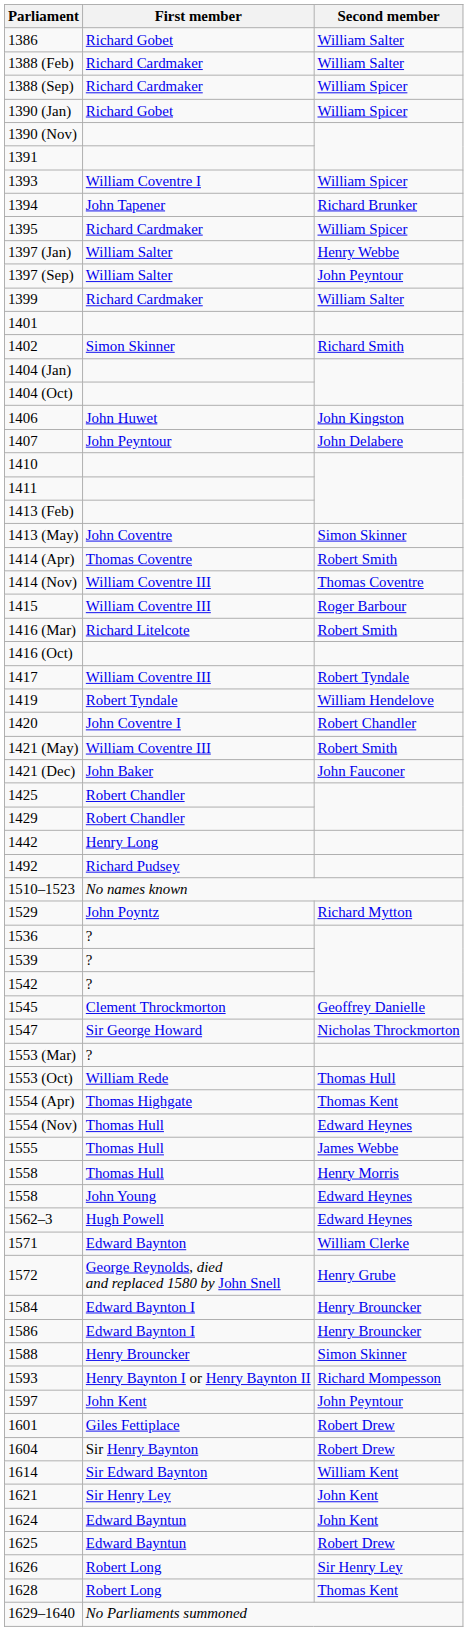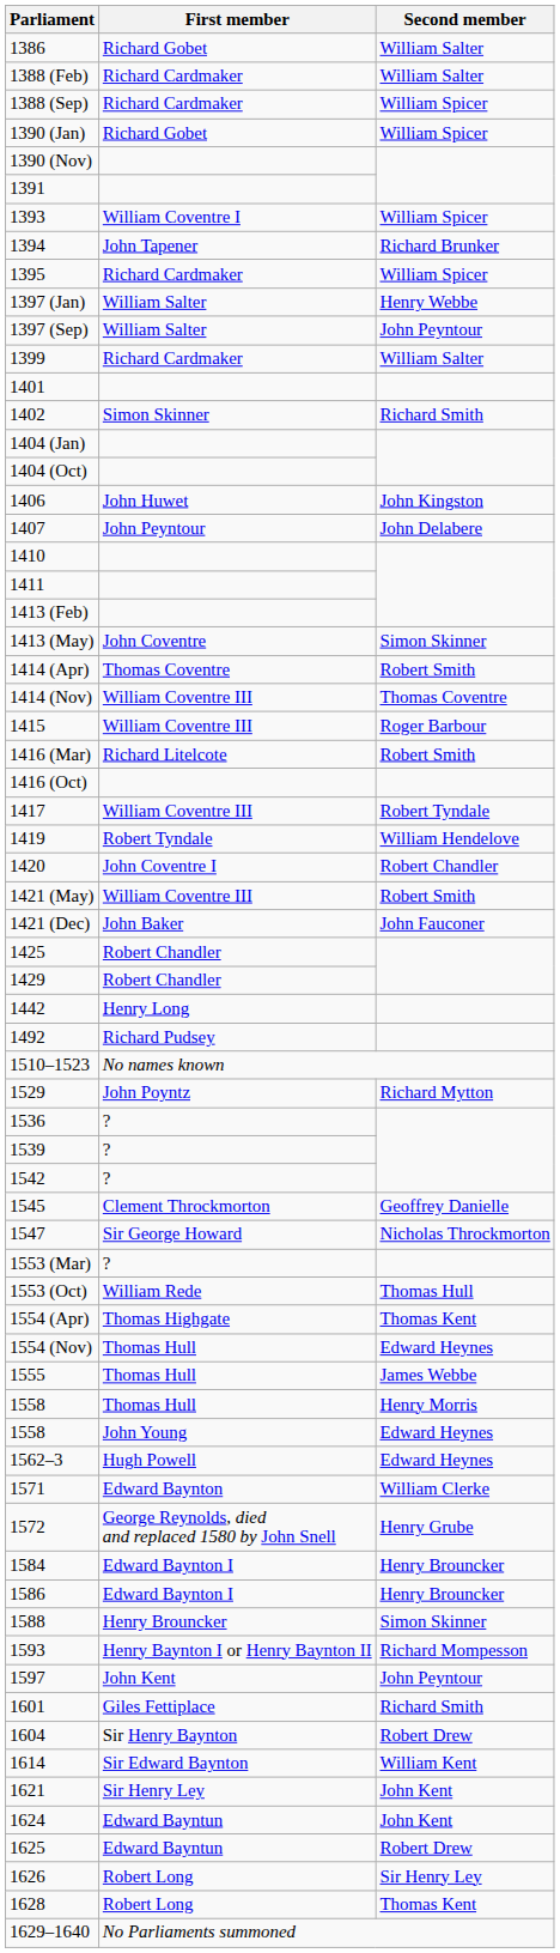 <table class="wikitable">
 <tr>
 <th>Parliament</th>
 <th>First member</th>
 <th>Second member</th>
 </tr>
 <tr>
 <td>1386</td>
 <td><a href='#'>Richard Gobet</a></td>
 <td><a href='#'>William Salter</a></td>
 </tr>
 <tr>
 <td>1388 (Feb)</td>
 <td><a href='#'>Richard Cardmaker</a></td>
 <td><a href='#'>William Salter</a></td>
 </tr>
 <tr>
 <td>1388 (Sep)</td>
 <td><a href='#'>Richard Cardmaker</a></td>
 <td><a href='#'>William Spicer</a></td>
 </tr>
 <tr>
 <td>1390 (Jan)</td>
 <td><a href='#'>Richard Gobet</a></td>
 <td><a href='#'>William Spicer</a></td>
 </tr>
 <tr>
 <td>1390 (Nov)</td>
 <td></td>
 </tr>
 <tr>
 <td>1391</td>
 <td></td>
 </tr>
 <tr>
 <td>1393</td>
 <td><a href='#'>William Coventre I</a></td>
 <td><a href='#'>William Spicer</a></td>
 </tr>
 <tr>
 <td>1394</td>
 <td><a href='#'>John Tapener</a></td>
 <td><a href='#'>Richard Brunker</a></td>
 </tr>
 <tr>
 <td>1395</td>
 <td><a href='#'>Richard Cardmaker</a></td>
 <td><a href='#'>William Spicer</a></td>
 </tr>
 <tr>
 <td>1397 (Jan)</td>
 <td><a href='#'>William Salter</a></td>
 <td><a href='#'>Henry Webbe</a></td>
 </tr>
 <tr>
 <td>1397 (Sep)</td>
 <td><a href='#'>William Salter</a></td>
 <td><a href='#'>John Peyntour</a></td>
 </tr>
 <tr>
 <td>1399</td>
 <td><a href='#'>Richard Cardmaker</a></td>
 <td><a href='#'>William Salter</a></td>
 </tr>
 <tr>
 <td>1401</td>
 <td></td>
 </tr>
 <tr>
 <td>1402</td>
 <td><a href='#'>Simon Skinner</a></td>
 <td><a href='#'>Richard Smith</a></td>
 </tr>
 <tr>
 <td>1404 (Jan)</td>
 <td></td>
 </tr>
 <tr>
 <td>1404 (Oct)</td>
 <td></td>
 </tr>
 <tr>
 <td>1406</td>
 <td><a href='#'>John Huwet</a></td>
 <td><a href='#'>John Kingston</a></td>
 </tr>
 <tr>
 <td>1407</td>
 <td><a href='#'>John Peyntour</a></td>
 <td><a href='#'>John Delabere</a></td>
 </tr>
 <tr>
 <td>1410</td>
 <td></td>
 </tr>
 <tr>
 <td>1411</td>
 <td></td>
 </tr>
 <tr>
 <td>1413 (Feb)</td>
 <td></td>
 </tr>
 <tr>
 <td>1413 (May)</td>
 <td><a href='#'>John Coventre</a></td>
 <td><a href='#'>Simon Skinner</a></td>
 </tr>
 <tr>
 <td>1414 (Apr)</td>
 <td><a href='#'>Thomas Coventre</a></td>
 <td><a href='#'>Robert Smith</a></td>
 </tr>
 <tr>
 <td>1414 (Nov)</td>
 <td><a href='#'>William Coventre III</a></td>
 <td><a href='#'>Thomas Coventre</a></td>
 </tr>
 <tr>
 <td>1415</td>
 <td><a href='#'>William Coventre III</a></td>
 <td><a href='#'>Roger Barbour</a></td>
 </tr>
 <tr>
 <td>1416 (Mar)</td>
 <td><a href='#'>Richard Litelcote</a></td>
 <td><a href='#'>Robert Smith</a></td>
 </tr>
 <tr>
 <td>1416 (Oct)</td>
 <td></td>
 </tr>
 <tr>
 <td>1417</td>
 <td><a href='#'>William Coventre III</a></td>
 <td><a href='#'>Robert Tyndale</a></td>
 </tr>
 <tr>
 <td>1419</td>
 <td><a href='#'>Robert Tyndale</a></td>
 <td><a href='#'>William Hendelove</a></td>
 </tr>
 <tr>
 <td>1420</td>
 <td><a href='#'>John Coventre I</a></td>
 <td><a href='#'>Robert Chandler</a></td>
 </tr>
 <tr>
 <td>1421 (May)</td>
 <td><a href='#'>William Coventre III</a></td>
 <td><a href='#'>Robert Smith</a></td>
 </tr>
 <tr>
 <td>1421 (Dec)</td>
 <td><a href='#'>John Baker</a></td>
 <td><a href='#'>John Fauconer</a></td>
 </tr>
 <tr>
 <td>1425</td>
 <td><a href='#'>Robert Chandler</a></td>
 </tr>
 <tr>
 <td>1429</td>
 <td><a href='#'>Robert Chandler</a></td>
 </tr>
 <tr>
 <td>1442</td>
 <td><a href='#'>Henry Long</a></td>
 <td></td>
 </tr>
 <tr>
 <td>1492</td>
 <td><a href='#'>Richard Pudsey</a></td>
 <td></td>
 </tr>
 <tr>
 <td>1510–1523</td>
 <td colspan = "2"><em>No names known</em></td>
 </tr>
 <tr>
 <td>1529</td>
 <td><a href='#'>John Poyntz</a></td>
 <td><a href='#'>Richard Mytton</a></td>
 </tr>
 <tr>
 <td>1536</td>
 <td>?</td>
 </tr>
 <tr>
 <td>1539</td>
 <td>?</td>
 </tr>
 <tr>
 <td>1542</td>
 <td>?</td>
 </tr>
 <tr>
 <td>1545</td>
 <td><a href='#'>Clement Throckmorton</a></td>
 <td><a href='#'>Geoffrey Danielle</a></td>
 </tr>
 <tr>
 <td>1547</td>
 <td><a href='#'>Sir George Howard</a></td>
 <td><a href='#'>Nicholas Throckmorton</a></td>
 </tr>
 <tr>
 <td>1553 (Mar)</td>
 <td>?</td>
 </tr>
 <tr>
 <td>1553 (Oct)</td>
 <td><a href='#'>William Rede</a></td>
 <td><a href='#'>Thomas Hull</a></td>
 </tr>
 <tr>
 <td>1554 (Apr)</td>
 <td><a href='#'>Thomas Highgate</a></td>
 <td><a href='#'>Thomas Kent</a></td>
 </tr>
 <tr>
 <td>1554 (Nov)</td>
 <td><a href='#'>Thomas Hull</a></td>
 <td><a href='#'>Edward Heynes</a></td>
 </tr>
 <tr>
 <td>1555</td>
 <td><a href='#'>Thomas Hull</a></td>
 <td><a href='#'>James Webbe</a></td>
 </tr>
 <tr>
 <td>1558</td>
 <td><a href='#'>Thomas Hull</a></td>
 <td><a href='#'>Henry Morris</a></td>
 </tr>
 <tr>
 <td>1558</td>
 <td><a href='#'>John Young</a></td>
 <td><a href='#'>Edward Heynes</a></td>
 </tr>
 <tr>
 <td>1562–3</td>
 <td><a href='#'>Hugh Powell</a></td>
 <td><a href='#'>Edward Heynes</a></td>
 </tr>
 <tr>
 <td>1571</td>
 <td><a href='#'>Edward Baynton</a></td>
 <td><a href='#'>William Clerke</a></td>
 </tr>
 <tr>
 <td>1572</td>
 <td><a href='#'>George Reynolds</a>, <em>died <br> and replaced 1580 by</em> <a href='#'>John Snell</a></td>
 <td><a href='#'>Henry Grube</a></td>
 </tr>
 <tr>
 <td>1584</td>
 <td><a href='#'>Edward Baynton I</a></td>
 <td><a href='#'>Henry Brouncker</a></td>
 </tr>
 <tr>
 <td>1586</td>
 <td><a href='#'>Edward Baynton I</a></td>
 <td><a href='#'>Henry Brouncker</a></td>
 </tr>
 <tr>
 <td>1588</td>
 <td><a href='#'>Henry Brouncker</a></td>
 <td><a href='#'>Simon Skinner</a></td>
 </tr>
 <tr>
 <td>1593</td>
 <td><a href='#'>Henry Baynton I</a> or <a href='#'>Henry Baynton II</a></td>
 <td><a href='#'>Richard Mompesson</a></td>
 </tr>
 <tr>
 <td>1597</td>
 <td><a href='#'>John Kent</a></td>
 <td><a href='#'>John Peyntour</a></td>
 </tr>
 <tr>
 <td>1601</td>
 <td><a href='#'>Giles Fettiplace</a></td>
-<td><a href='#'>Robert Drew</a></td>
+<td><a href='#'>Richard Smith</a></td>
 </tr>
 <tr>
 <td>1604</td>
 <td>Sir <a href='#'>Henry Baynton</a></td>
 <td><a href='#'>Robert Drew</a></td>
 </tr>
 <tr>
 <td>1614</td>
 <td><a href='#'>Sir Edward Baynton</a></td>
 <td><a href='#'>William Kent</a></td>
 </tr>
 <tr>
 <td>1621</td>
 <td><a href='#'>Sir Henry Ley</a></td>
 <td><a href='#'>John Kent</a></td>
 </tr>
 <tr>
 <td>1624</td>
 <td><a href='#'>Edward Bayntun</a></td>
 <td><a href='#'>John Kent</a></td>
 </tr>
 <tr>
 <td>1625</td>
 <td><a href='#'>Edward Bayntun</a></td>
 <td><a href='#'>Robert Drew</a></td>
 </tr>
 <tr>
 <td>1626</td>
 <td><a href='#'>Robert Long</a></td>
 <td><a href='#'>Sir Henry Ley</a></td>
 </tr>
 <tr>
 <td>1628</td>
 <td><a href='#'>Robert Long</a></td>
 <td><a href='#'>Thomas Kent</a></td>
 </tr>
 <tr>
 <td>1629–1640</td>
 <td colspan="2"><em>No Parliaments summoned</em></td>
 </tr>
 </table>
